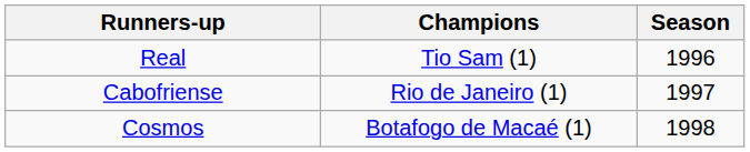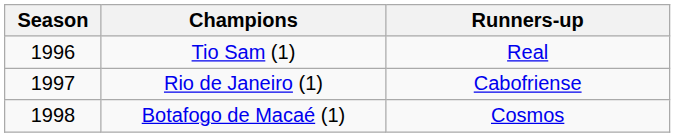 <table class="wikitable" style="text-align:center; margin-left:1em;">
 <tr>
+<th style="width:70px">Season</th>
+<th style="width:220px">Champions</th>
 <th style="width:220px">Runners-up</th>
-<th style="width:220px">Champions</th>
-<th style="width:70px">Season</th>
 </tr>
 <tr>
+<td>1996</td>
+<td><a href='#'>Tio Sam</a> (1)</td>
 <td><a href='#'>Real</a></td>
-<td><a href='#'>Tio Sam</a> (1)</td>
-<td>1996</td>
 </tr>
 <tr>
+<td>1997</td>
+<td><a href='#'>Rio de Janeiro</a> (1)</td>
 <td><a href='#'>Cabofriense</a></td>
-<td><a href='#'>Rio de Janeiro</a> (1)</td>
-<td>1997</td>
 </tr>
 <tr>
+<td>1998</td>
+<td><a href='#'>Botafogo de Macaé</a> (1)</td>
 <td><a href='#'>Cosmos</a></td>
-<td><a href='#'>Botafogo de Macaé</a> (1)</td>
-<td>1998</td>
 </tr>
 </table>
